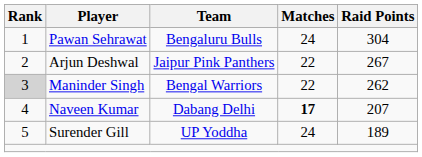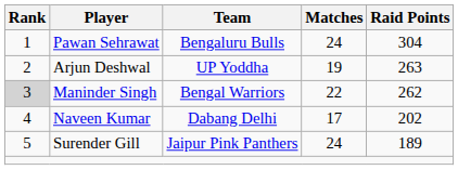 <table class="wikitable" style="text-align: center;">
 <tr>
 <th>Rank</th>
 <th>Player</th>
 <th>Team</th>
 <th>Matches</th>
 <th>Raid Points</th>
 </tr>
 <tr>
 <td>1</td>
 <td style="text-align:left"> <a href='#'>Pawan Sehrawat</a></td>
 <td><a href='#'>Bengaluru Bulls</a></td>
 <td>24</td>
 <td>304</td>
 </tr>
 <tr>
 <td>2</td>
 <td style="text-align:left"> Arjun Deshwal</td>
-<td><a href='#'>Jaipur Pink Panthers</a></td>
-<td>22</td>
-<td>267</td>
+<td><a href='#'>UP Yoddha</a></td>
+<td>19</td>
+<td>263</td>
 </tr>
 <tr>
 <td style="background: lightgrey;">3</td>
 <td style="text-align:left"> <a href='#'>Maninder Singh</a></td>
 <td><a href='#'>Bengal Warriors</a></td>
 <td>22</td>
 <td>262</td>
 </tr>
 <tr>
 <td>4</td>
 <td style="text-align:left"> <a href='#'>Naveen Kumar</a></td>
 <td><a href='#'>Dabang Delhi</a></td>
-<td><strong>17</strong></td>
-<td>207</td>
+<td>17</td>
+<td>202</td>
 </tr>
 <tr>
 <td>5</td>
 <td style="text-align:left"> Surender Gill</td>
-<td><a href='#'>UP Yoddha</a></td>
+<td><a href='#'>Jaipur Pink Panthers</a></td>
 <td>24</td>
 <td>189</td>
 </tr>
 <tr>
 <td colspan="5"></td>
 </tr>
 </table>
